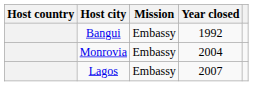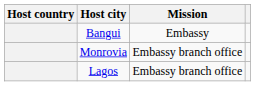 <table class="wikitable plainrowheaders" style="text-align:center;">
 <tr>
 <th scope="col">Host country</th>
 <th scope="col">Host city</th>
 <th scope="col">Mission</th>
-<th scope="col">Year closed</th>
 <th scope="col"></th>
 </tr>
 <tr>
 <th scope="row"></th>
 <td><a href='#'>Bangui</a></td>
 <td>Embassy</td>
-<td>1992</td>
 <td></td>
 </tr>
 <tr>
 <th scope="row"></th>
 <td><a href='#'>Monrovia</a></td>
-<td>Embassy</td>
-<td>2004</td>
+<td>Embassy branch office</td>
 <td></td>
 </tr>
 <tr>
 <th scope="row"></th>
 <td><a href='#'>Lagos</a></td>
-<td>Embassy</td>
-<td>2007</td>
+<td>Embassy branch office</td>
 <td></td>
 </tr>
 </table>
